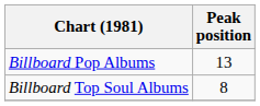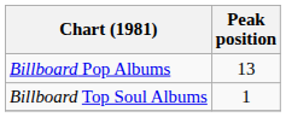 <table class="wikitable">
 <tr>
 <th>Chart (1981)</th>
 <th>Peak<br>position</th>
 </tr>
 <tr>
 <td><a href='#'><em>Billboard</em> Pop Albums</a></td>
 <td align=center>13</td>
 </tr>
 <tr>
 <td><em>Billboard</em> <a href='#'>Top Soul Albums</a></td>
-<td align=center>8</td>
+<td align=center>1</td>
 </tr>
 <tr>
 </tr>
 </table>
